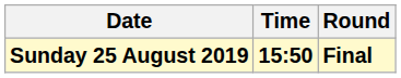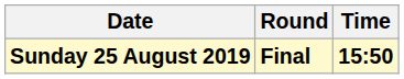 <table class="wikitable">
 <tr>
 <th>Date</th>
+<th>Round</th>
 <th>Time</th>
-<th>Round</th>
 </tr>
 <tr>
 <td style=background:lemonchiffon><strong>Sunday 25 August 2019</strong></td>
+<td style=background:lemonchiffon><strong>Final</strong></td>
 <td style=background:lemonchiffon><strong>15:50</strong></td>
-<td style=background:lemonchiffon><strong>Final</strong></td>
 </tr>
 </table>
